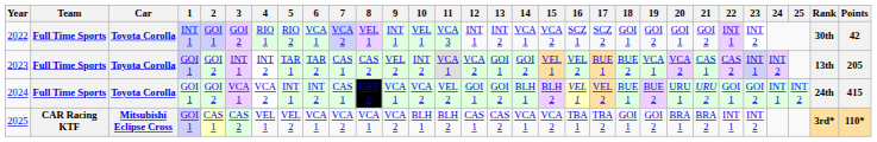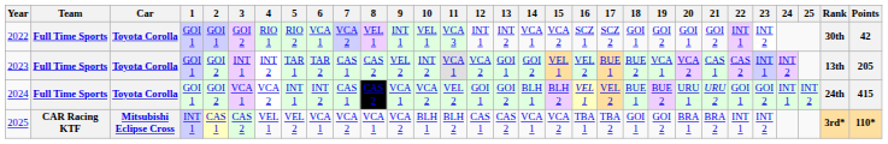 <table class="wikitable" style="text-align:center; font-size:85%">
 <tr>
 <th>Year</th>
 <th>Team</th>
 <th>Car</th>
 <th>1</th>
 <th>2</th>
 <th>3</th>
 <th>4</th>
 <th>5</th>
 <th>6</th>
 <th>7</th>
 <th>8</th>
 <th>9</th>
 <th>10</th>
 <th>11</th>
 <th>12</th>
 <th>13</th>
 <th>14</th>
 <th>15</th>
 <th>16</th>
 <th>17</th>
 <th>18</th>
 <th>19</th>
 <th>20</th>
 <th>21</th>
 <th>22</th>
 <th>23</th>
 <th>24</th>
 <th>25</th>
 <th>Rank</th>
 <th>Points</th>
 </tr>
 <tr>
 <td><a href='#'>2022</a></td>
 <th nowrap><a href='#'>Full Time Sports</a></th>
 <th nowrap><a href='#'>Toyota Corolla</a></th>
-<td style="background:#CFCFFF;"><a href='#'>INT<br>1</a><br></td>
+<td style="background:#CFCFFF;"><a href='#'>GOI<br>1</a><br></td>
 <td style="background:#CFCFFF;"><a href='#'>GOI<br>1</a><br></td>
 <td style="background:#EFCFFF;"><a href='#'>GOI<br>2</a><br></td>
 <td style="background:#DFFFDF;"><a href='#'>RIO<br>1</a><br></td>
 <td style="background:#DFFFDF;"><a href='#'>RIO<br>2</a><br></td>
 <td style="background:#DFFFDF;"><a href='#'>VCA<br>1</a><br></td>
 <td style="background:#CFCFFF;"><a href='#'>VCA<br>2</a><br></td>
 <td style="background:#EFCFFF;"><a href='#'>VEL<br>1</a><br></td>
 <td style="background:#DFFFDF;"><a href='#'>INT<br>1</a><br></td>
 <td style="background:#DFFFDF;"><a href='#'>VEL<br>1</a><br></td>
 <td style="background:#DFFFDF;"><a href='#'>VCA<br>3</a><br></td>
 <td><a href='#'>INT<br>1</a></td>
 <td><a href='#'>INT<br>2</a></td>
 <td><a href='#'>VCA<br>1</a></td>
 <td><a href='#'>VCA<br>2</a></td>
 <td><a href='#'>SCZ<br>1</a></td>
 <td><a href='#'>SCZ<br>2</a></td>
 <td><a href='#'>GOI<br>1</a></td>
 <td><a href='#'>GOI<br>2</a></td>
 <td><a href='#'>GOI<br>1</a></td>
 <td><a href='#'>GOI<br>2</a></td>
 <td style="background:#EFCFFF;"><a href='#'>INT<br>1</a><br></td>
 <td style="background:#FFFFFF;"><a href='#'>INT<br>2</a><br></td>
 <td colspan=2></td>
 <th>30th</th>
 <th>42</th>
 </tr>
 <tr>
 <td><a href='#'>2023</a></td>
 <th nowrap><a href='#'>Full Time Sports</a></th>
 <th nowrap><a href='#'>Toyota Corolla</a></th>
 <td style="background:#CFCFFF;"><a href='#'>GOI<br>1</a><br></td>
 <td style="background:#DFFFDF;"><a href='#'>GOI<br>2</a><br></td>
 <td style="background:#EFCFFF;"><a href='#'>INT<br>1</a><br></td>
 <td style="background:#FFFFFF;"><a href='#'>INT<br>2</a><br></td>
 <td style="background:#DFFFDF;"><a href='#'>TAR<br>1</a><br></td>
 <td style="background:#DFFFDF;"><a href='#'>TAR<br>2</a><br></td>
 <td style="background:#DFFFDF;"><a href='#'>CAS<br>1</a><br></td>
 <td style="background:#DFFFDF;"><a href='#'>CAS<br>2</a><br></td>
 <td style="background:#DFFFDF;"><a href='#'>VEL<br>2</a><br></td>
 <td style="background:#DFFFDF;"><a href='#'>INT<br>2</a><br></td>
 <td style="background:#DFDFDF;"><a href='#'>VCA<br>1</a><br></td>
 <td style="background:#DFFFDF;"><a href='#'>VCA<br>2</a><br></td>
 <td style="background:#DFFFDF;"><a href='#'>GOI<br>1</a><br></td>
 <td style="background:#DFFFDF;"><a href='#'>GOI<br>2</a><br></td>
 <td style="background:#FFDF9F;"><a href='#'>VEL<br>1</a><br></td>
 <td style="background:#DFFFDF;"><a href='#'>VEL<br>2</a><br></td>
 <td style="background:#FFDF9F;"><a href='#'>BUE<br>1</a><br></td>
 <td style="background:#DFFFDF;"><a href='#'>BUE<br>2</a><br></td>
 <td style="background:#DFFFDF;"><a href='#'>VCA<br>1</a><br></td>
 <td style="background:#EFCFFF;"><a href='#'>VCA<br>2</a><br></td>
 <td style="background:#DFFFDF;"><a href='#'>CAS<br>1</a><br></td>
 <td style="background:#EFCFFF;"><a href='#'>CAS<br>2</a><br></td>
 <td style="background:#CFCFFF;"><a href='#'>INT<br>1</a><br></td>
 <td style="background:#EFCFFF;"><a href='#'>INT<br>2</a><br></td>
 <td></td>
 <th>13th</th>
 <th>205</th>
 </tr>
 <tr>
 <td><a href='#'>2024</a></td>
 <th nowrap><a href='#'>Full Time Sports</a></th>
 <th nowrap><a href='#'>Toyota Corolla</a></th>
 <td style="background:#DFFFDF;"><a href='#'>GOI<br>1</a><br></td>
 <td style="background:#DFFFDF;"><a href='#'>GOI<br>2</a><br></td>
 <td style="background:#EFCFFF;"><a href='#'>VCA<br>1</a><br></td>
 <td style="background:#FFFFFF;"><a href='#'>VCA<br>2</a><br></td>
 <td style="background:#DFFFDF;"><a href='#'>INT<br>1</a><br></td>
 <td style="background:#DFFFDF;"><a href='#'>INT<br>2</a><br></td>
 <td style="background:#DFFFDF;"><a href='#'>CAS<br>1</a><br></td>
 <td style="background:#000000; color:white"><a href='#'><span>CAS<br>2</span></a><br></td>
 <td style="background:#DFFFDF;"><a href='#'>VCA<br>1</a><br></td>
 <td style="background:#DFFFDF;"><a href='#'>VCA<br>2</a><br></td>
 <td style="background:#DFFFDF;"><a href='#'>VEL<br>2</a><br></td>
 <td style="background:#DFFFDF;"><a href='#'>GOI<br>1</a><br></td>
 <td style="background:#DFFFDF;"><a href='#'>GOI<br>2</a><br></td>
 <td style="background:#DFFFDF;"><a href='#'>BLH<br>1</a><br></td>
 <td style="background:#EFCFFF;"><a href='#'>BLH<br>2</a><br></td>
 <td style="background:#FFFFBF;"><em><a href='#'>VEL<br>1</a></em><br></td>
 <td style="background:#FFDF9F;"><a href='#'>VEL<br>2</a><br></td>
 <td style="background:#DFFFDF;"><a href='#'>BUE<br>1</a><br></td>
 <td style="background:#EFCFFF;"><a href='#'>BUE<br>2</a><br></td>
 <td style="background:#DFFFDF;"><a href='#'>URU<br>1</a><br></td>
 <td style="background:#DFFFDF;"><em><a href='#'>URU<br>2</a></em><br></td>
 <td style="background:#DFFFDF;"><a href='#'>GOI<br>1</a><br></td>
 <td style="background:#DFFFDF;"><a href='#'>GOI<br>2</a><br></td>
 <td style="background:#DFFFDF;"><a href='#'>INT<br>1</a><br></td>
 <td style="background:#DFFFDF;"><a href='#'>INT<br>2</a><br></td>
 <th>24th</th>
 <th>415</th>
 </tr>
 <tr>
 <td><a href='#'>2025</a></td>
 <th>CAR Racing KTF</th>
 <th><a href='#'>Mitsubishi Eclipse Cross</a></th>
-<td style="background:#CFCFFF;"><a href='#'>GOI<br>1</a><br></td>
+<td style="background:#CFCFFF;"><a href='#'>INT<br>1</a><br></td>
 <td style="background:#FFFFBF;"><a href='#'>CAS<br>1</a><br></td>
 <td style="background:#DFFFDF;"><a href='#'>CAS<br>2</a><br></td>
 <td style="background:#;"><a href='#'>VEL<br>1</a><br></td>
 <td style="background:#;"><a href='#'>VEL<br>2</a><br></td>
 <td style="background:#;"><a href='#'>VCA<br>1</a><br></td>
 <td style="background:#;"><a href='#'>VCA<br>2</a><br></td>
 <td style="background:#;"><a href='#'>VCA<br>1</a><br></td>
 <td style="background:#;"><a href='#'>VCA<br>2</a><br></td>
 <td style="background:#;"><a href='#'>BLH<br>1</a><br></td>
 <td style="background:#;"><a href='#'>BLH<br>2</a><br></td>
 <td style="background:#;"><a href='#'>CAS<br>1</a><br></td>
 <td style="background:#;"><a href='#'>CAS<br>2</a><br></td>
 <td style="background:#;"><a href='#'>VCA<br>1</a><br></td>
 <td style="background:#;"><a href='#'>VCA<br>2</a><br></td>
 <td style="background:#;"><a href='#'>TBA<br>1</a><br></td>
 <td style="background:#;"><a href='#'>TBA<br>2</a><br></td>
 <td style="background:#;"><a href='#'>GOI<br>1</a><br></td>
 <td style="background:#;"><a href='#'>GOI<br>2</a><br></td>
 <td style="background:#;"><a href='#'>BRA<br>1</a><br></td>
 <td style="background:#;"><a href='#'>BRA<br>2</a><br></td>
 <td style="background:#;"><a href='#'>INT<br>1</a><br></td>
 <td style="background:#;"><a href='#'>INT<br>2</a><br></td>
 <td></td>
 <td></td>
 <th style="background:#FFDF9F;">3rd*</th>
 <th style="background:#FFDF9F;">110*</th>
 </tr>
 </table>
